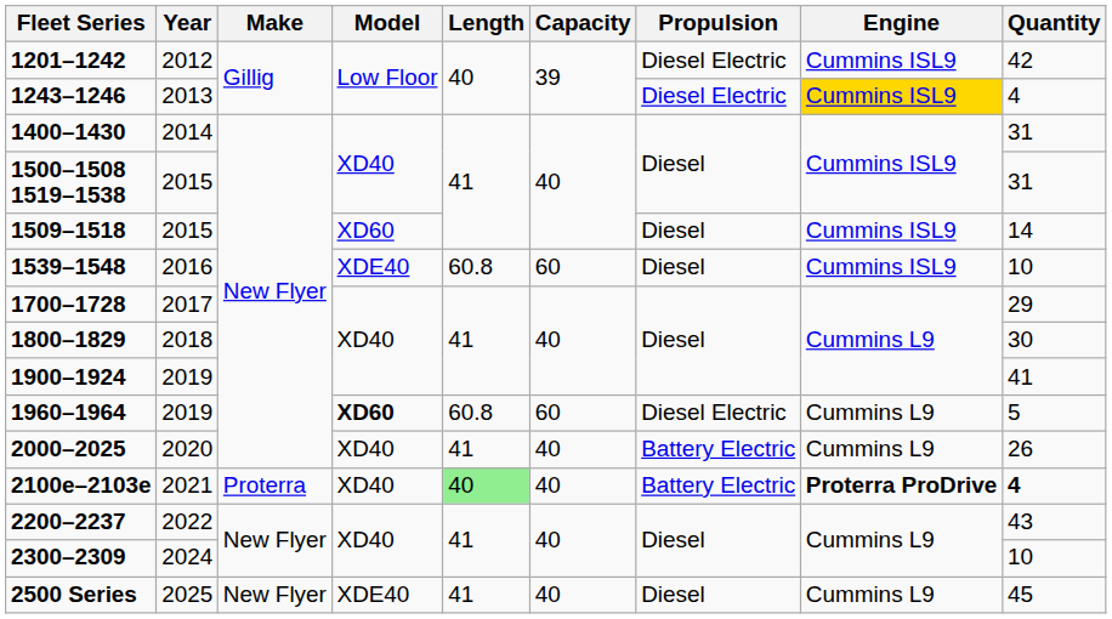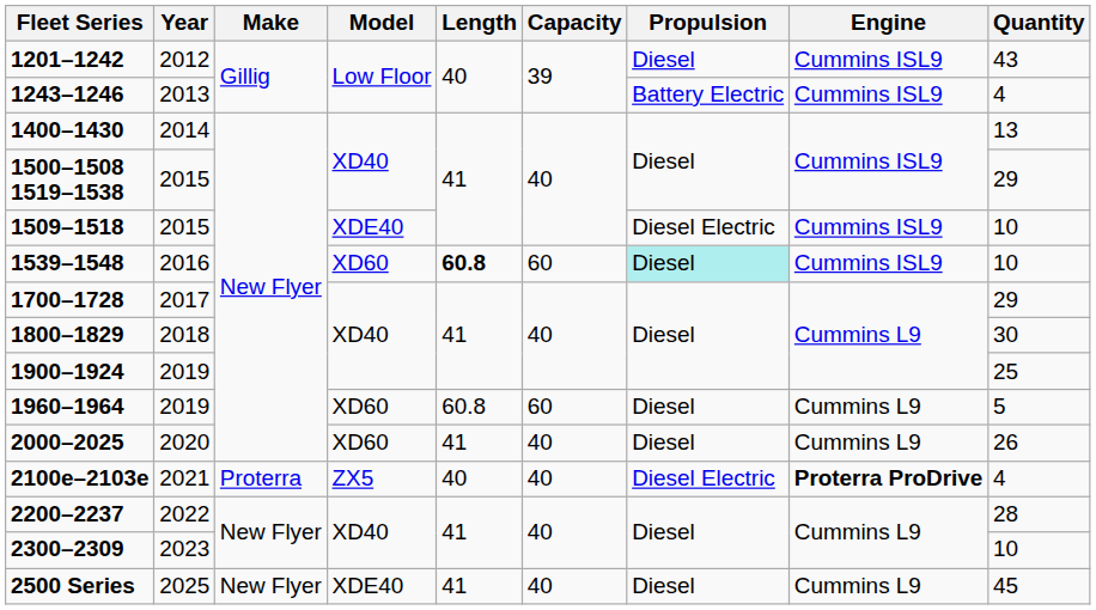 <table class="wikitable">
 <tr>
 <th>Fleet Series</th>
 <th>Year</th>
 <th>Make</th>
 <th>Model</th>
 <th>Length</th>
 <th>Capacity</th>
 <th>Propulsion</th>
 <th>Engine</th>
 <th>Quantity</th>
 </tr>
 <tr>
 <td><strong>1201–1242</strong></td>
 <td>2012</td>
 <td rowspan="2"><a href='#'>Gillig</a></td>
 <td rowspan="2"><a href='#'>Low Floor</a></td>
 <td rowspan="2">40</td>
 <td rowspan="2">39</td>
-<td>Diesel Electric</td>
+<td><a href='#'>Diesel</a></td>
 <td><a href='#'>Cummins ISL9</a></td>
-<td>42</td>
+<td>43</td>
 </tr>
 <tr>
 <td><strong>1243–1246</strong></td>
 <td>2013</td>
-<td><a href='#'>Diesel Electric</a></td>
-<td style="background: gold;"><a href='#'>Cummins ISL9</a></td>
+<td><a href='#'>Battery Electric</a></td>
+<td><a href='#'>Cummins ISL9</a></td>
 <td>4</td>
 </tr>
 <tr>
 <td><strong>1400–1430</strong></td>
 <td>2014</td>
 <td rowspan="9"><a href='#'>New Flyer</a></td>
 <td rowspan="2"><a href='#'>XD40</a></td>
 <td rowspan="3">41</td>
 <td rowspan="3">40</td>
 <td rowspan="2">Diesel</td>
 <td rowspan="2"><a href='#'>Cummins ISL9</a></td>
-<td>31</td>
+<td>13</td>
 </tr>
 <tr>
 <td><strong>1500–1508<br>1519–1538</strong></td>
 <td>2015</td>
-<td>31</td>
+<td>29</td>
 </tr>
 <tr>
 <td><strong>1509–1518</strong></td>
 <td>2015</td>
-<td><a href='#'>XD60</a></td>
-<td>Diesel</td>
+<td><a href='#'>XDE40</a></td>
+<td>Diesel Electric</td>
 <td><a href='#'>Cummins ISL9</a></td>
-<td>14</td>
+<td>10</td>
 </tr>
 <tr>
 <td><strong>1539–1548</strong></td>
 <td>2016</td>
-<td><a href='#'>XDE40</a></td>
-<td>60.8</td>
+<td><a href='#'>XD60</a></td>
+<td><strong>60.8</strong></td>
 <td>60</td>
-<td>Diesel</td>
+<td style="background: paleturquoise;">Diesel</td>
 <td><a href='#'>Cummins ISL9</a></td>
 <td>10</td>
 </tr>
 <tr>
 <td><strong>1700–1728</strong></td>
 <td>2017</td>
 <td rowspan="3">XD40</td>
 <td rowspan="3">41</td>
 <td rowspan="3">40</td>
 <td rowspan="3">Diesel</td>
 <td rowspan="3"><a href='#'>Cummins L9</a></td>
 <td>29</td>
 </tr>
 <tr>
 <td><strong>1800–1829</strong></td>
 <td>2018</td>
 <td>30</td>
 </tr>
 <tr>
 <td><strong>1900–1924</strong></td>
 <td>2019</td>
-<td>41</td>
+<td>25</td>
 </tr>
 <tr>
 <td><strong>1960–1964</strong></td>
 <td>2019</td>
-<td><strong>XD60</strong></td>
+<td>XD60</td>
 <td>60.8</td>
 <td>60</td>
-<td>Diesel Electric</td>
+<td>Diesel</td>
 <td>Cummins L9</td>
 <td>5</td>
 </tr>
 <tr>
 <td><strong>2000–2025</strong></td>
 <td>2020</td>
-<td>XD40</td>
+<td>XD60</td>
 <td>41</td>
 <td>40</td>
-<td><a href='#'>Battery Electric</a></td>
+<td>Diesel</td>
 <td>Cummins L9</td>
 <td>26</td>
 </tr>
 <tr>
 <td><strong>2100e–2103e</strong></td>
 <td>2021</td>
 <td><a href='#'>Proterra</a></td>
-<td>XD40</td>
-<td style="background: lightgreen;">40</td>
+<td><a href='#'>ZX5</a></td>
 <td>40</td>
-<td><a href='#'>Battery Electric</a></td>
+<td>40</td>
+<td><a href='#'>Diesel Electric</a></td>
 <td><strong>Proterra ProDrive</strong></td>
-<td><strong>4</strong></td>
+<td>4</td>
 </tr>
 <tr>
 <td><strong>2200–2237</strong></td>
 <td>2022</td>
 <td rowspan="2">New Flyer</td>
 <td rowspan="2">XD40</td>
 <td rowspan="2">41</td>
 <td rowspan="2">40</td>
 <td rowspan="2">Diesel</td>
 <td rowspan="2">Cummins L9</td>
-<td>43</td>
+<td>28</td>
 </tr>
 <tr>
 <td><strong>2300–2309</strong></td>
-<td>2024</td>
+<td>2023</td>
 <td>10</td>
 </tr>
 <tr>
 <td><strong>2500 Series</strong></td>
 <td>2025</td>
 <td rowspan="2">New Flyer</td>
 <td rowspan="2">XDE40</td>
 <td rowspan="2">41</td>
 <td rowspan="2">40</td>
 <td rowspan="2">Diesel</td>
 <td rowspan="2">Cummins L9</td>
 <td>45</td>
 </tr>
 </table>
